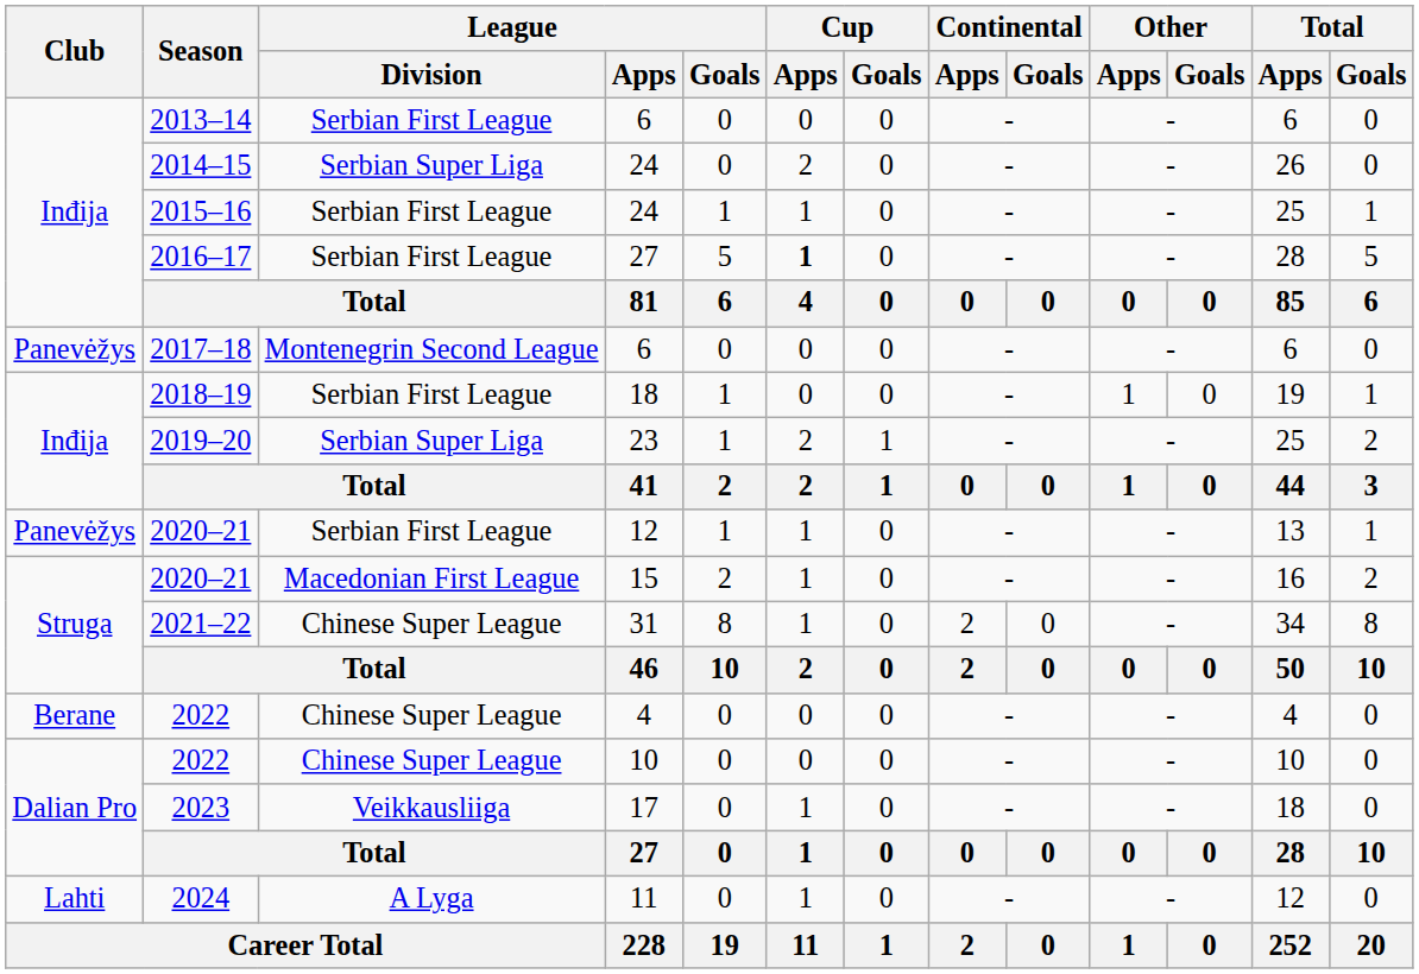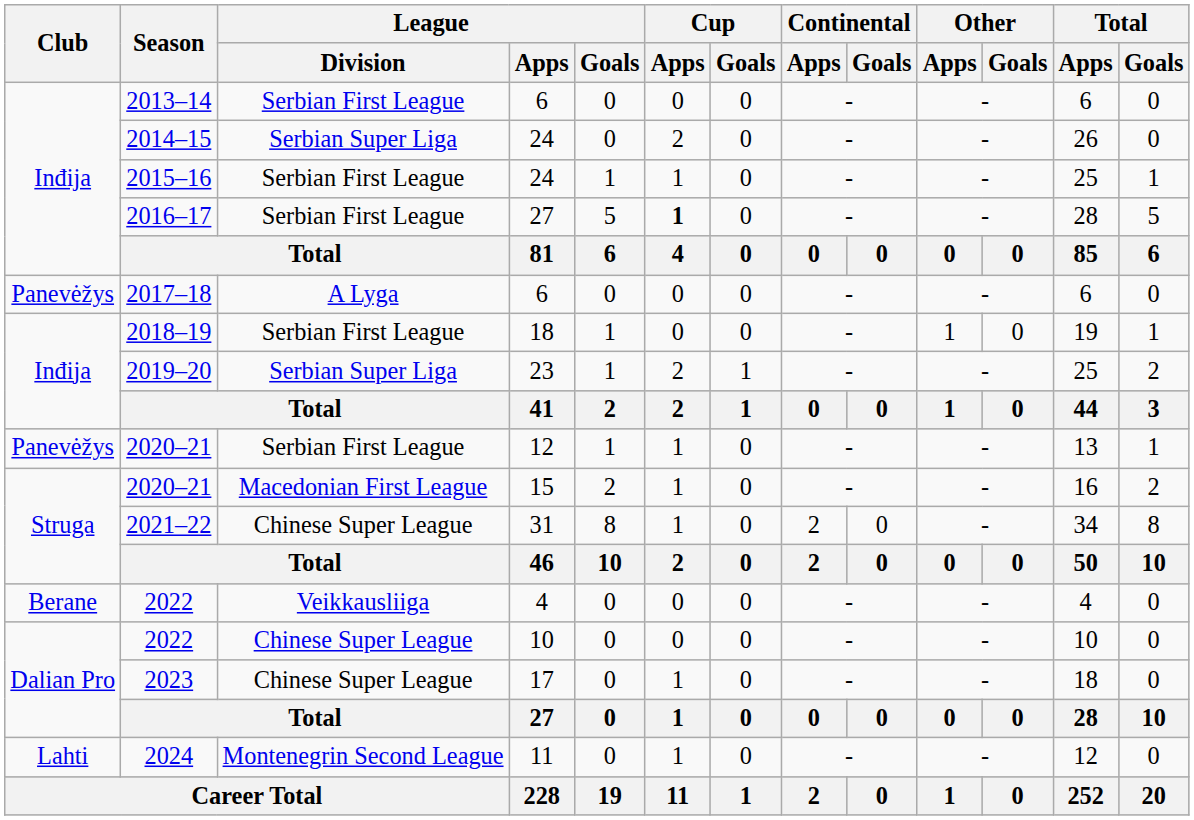 <table class="wikitable" style="text-align: center;">
 <tr>
 <th rowspan="2">Club</th>
 <th rowspan="2">Season</th>
 <th colspan="3">League</th>
 <th colspan="2">Cup</th>
 <th colspan="2">Continental</th>
 <th colspan="2">Other</th>
 <th colspan="2">Total</th>
 </tr>
 <tr>
 <th>Division</th>
 <th>Apps</th>
 <th>Goals</th>
 <th>Apps</th>
 <th>Goals</th>
 <th>Apps</th>
 <th>Goals</th>
 <th>Apps</th>
 <th>Goals</th>
 <th>Apps</th>
 <th>Goals</th>
 </tr>
 <tr>
 <td rowspan="5"><a href='#'>Inđija</a></td>
 <td><a href='#'>2013–14</a></td>
 <td><a href='#'>Serbian First League</a></td>
 <td>6</td>
 <td>0</td>
 <td>0</td>
 <td>0</td>
 <td colspan="2">-</td>
 <td colspan="2">-</td>
 <td>6</td>
 <td>0</td>
 </tr>
 <tr>
 <td><a href='#'>2014–15</a></td>
 <td><a href='#'>Serbian Super Liga</a></td>
 <td>24</td>
 <td>0</td>
 <td>2</td>
 <td>0</td>
 <td colspan="2">-</td>
 <td colspan="2">-</td>
 <td>26</td>
 <td>0</td>
 </tr>
 <tr>
 <td><a href='#'>2015–16</a></td>
 <td>Serbian First League</td>
 <td>24</td>
 <td>1</td>
 <td>1</td>
 <td>0</td>
 <td colspan="2">-</td>
 <td colspan="2">-</td>
 <td>25</td>
 <td>1</td>
 </tr>
 <tr>
 <td><a href='#'>2016–17</a></td>
 <td>Serbian First League</td>
 <td>27</td>
 <td>5</td>
 <td><strong>1</strong></td>
 <td>0</td>
 <td colspan="2">-</td>
 <td colspan="2">-</td>
 <td>28</td>
 <td>5</td>
 </tr>
 <tr>
 <th colspan="2">Total</th>
 <th>81</th>
 <th>6</th>
 <th>4</th>
 <th>0</th>
 <th>0</th>
 <th>0</th>
 <th>0</th>
 <th>0</th>
 <th>85</th>
 <th>6</th>
 </tr>
 <tr>
 <td><a href='#'>Panevėžys</a></td>
 <td><a href='#'>2017–18</a></td>
-<td><a href='#'>Montenegrin Second League</a></td>
+<td><a href='#'>A Lyga</a></td>
 <td>6</td>
 <td>0</td>
 <td>0</td>
 <td>0</td>
 <td colspan="2">-</td>
 <td colspan="2">-</td>
 <td>6</td>
 <td>0</td>
 </tr>
 <tr>
 <td rowspan="3"><a href='#'>Inđija</a></td>
 <td><a href='#'>2018–19</a></td>
 <td>Serbian First League</td>
 <td>18</td>
 <td>1</td>
 <td>0</td>
 <td>0</td>
 <td colspan="2">-</td>
 <td>1</td>
 <td>0</td>
 <td>19</td>
 <td>1</td>
 </tr>
 <tr>
 <td><a href='#'>2019–20</a></td>
 <td><a href='#'>Serbian Super Liga</a></td>
 <td>23</td>
 <td>1</td>
 <td>2</td>
 <td>1</td>
 <td colspan="2">-</td>
 <td colspan="2">-</td>
 <td>25</td>
 <td>2</td>
 </tr>
 <tr>
 <th colspan="2">Total</th>
 <th>41</th>
 <th>2</th>
 <th>2</th>
 <th>1</th>
 <th>0</th>
 <th>0</th>
 <th>1</th>
 <th>0</th>
 <th>44</th>
 <th>3</th>
 </tr>
 <tr>
 <td><a href='#'>Panevėžys</a></td>
 <td><a href='#'>2020–21</a></td>
 <td>Serbian First League</td>
 <td>12</td>
 <td>1</td>
 <td>1</td>
 <td>0</td>
 <td colspan="2">-</td>
 <td colspan="2">-</td>
 <td>13</td>
 <td>1</td>
 </tr>
 <tr>
 <td rowspan="3"><a href='#'>Struga</a></td>
 <td><a href='#'>2020–21</a></td>
 <td><a href='#'>Macedonian First League</a></td>
 <td>15</td>
 <td>2</td>
 <td>1</td>
 <td>0</td>
 <td colspan="2">-</td>
 <td colspan="2">-</td>
 <td>16</td>
 <td>2</td>
 </tr>
 <tr>
 <td><a href='#'>2021–22</a></td>
 <td>Chinese Super League</td>
 <td>31</td>
 <td>8</td>
 <td>1</td>
 <td>0</td>
 <td>2</td>
 <td>0</td>
 <td colspan="2">-</td>
 <td>34</td>
 <td>8</td>
 </tr>
 <tr>
 <th colspan="2">Total</th>
 <th>46</th>
 <th>10</th>
 <th>2</th>
 <th>0</th>
 <th>2</th>
 <th>0</th>
 <th>0</th>
 <th>0</th>
 <th>50</th>
 <th>10</th>
 </tr>
 <tr>
 <td><a href='#'>Berane</a></td>
 <td><a href='#'>2022</a></td>
-<td>Chinese Super League</td>
+<td><a href='#'>Veikkausliiga</a></td>
 <td>4</td>
 <td>0</td>
 <td>0</td>
 <td>0</td>
 <td colspan="2">-</td>
 <td colspan="2">-</td>
 <td>4</td>
 <td>0</td>
 </tr>
 <tr>
 <td rowspan="3"><a href='#'>Dalian Pro</a></td>
 <td><a href='#'>2022</a></td>
 <td><a href='#'>Chinese Super League</a></td>
 <td>10</td>
 <td>0</td>
 <td>0</td>
 <td>0</td>
 <td colspan="2">-</td>
 <td colspan="2">-</td>
 <td>10</td>
 <td>0</td>
 </tr>
 <tr>
 <td><a href='#'>2023</a></td>
-<td><a href='#'>Veikkausliiga</a></td>
+<td>Chinese Super League</td>
 <td>17</td>
 <td>0</td>
 <td>1</td>
 <td>0</td>
 <td colspan="2">-</td>
 <td colspan="2">-</td>
 <td>18</td>
 <td>0</td>
 </tr>
 <tr>
 <th colspan="2">Total</th>
 <th>27</th>
 <th>0</th>
 <th>1</th>
 <th>0</th>
 <th>0</th>
 <th>0</th>
 <th>0</th>
 <th>0</th>
 <th>28</th>
 <th>10</th>
 </tr>
 <tr>
 <td><a href='#'>Lahti</a></td>
 <td><a href='#'>2024</a></td>
-<td><a href='#'>A Lyga</a></td>
+<td><a href='#'>Montenegrin Second League</a></td>
 <td>11</td>
 <td>0</td>
 <td>1</td>
 <td>0</td>
 <td colspan="2">-</td>
 <td colspan="2">-</td>
 <td>12</td>
 <td>0</td>
 </tr>
 <tr>
 <th colspan="3">Career Total</th>
 <th>228</th>
 <th>19</th>
 <th>11</th>
 <th>1</th>
 <th>2</th>
 <th>0</th>
 <th>1</th>
 <th>0</th>
 <th>252</th>
 <th>20</th>
 </tr>
 </table>
